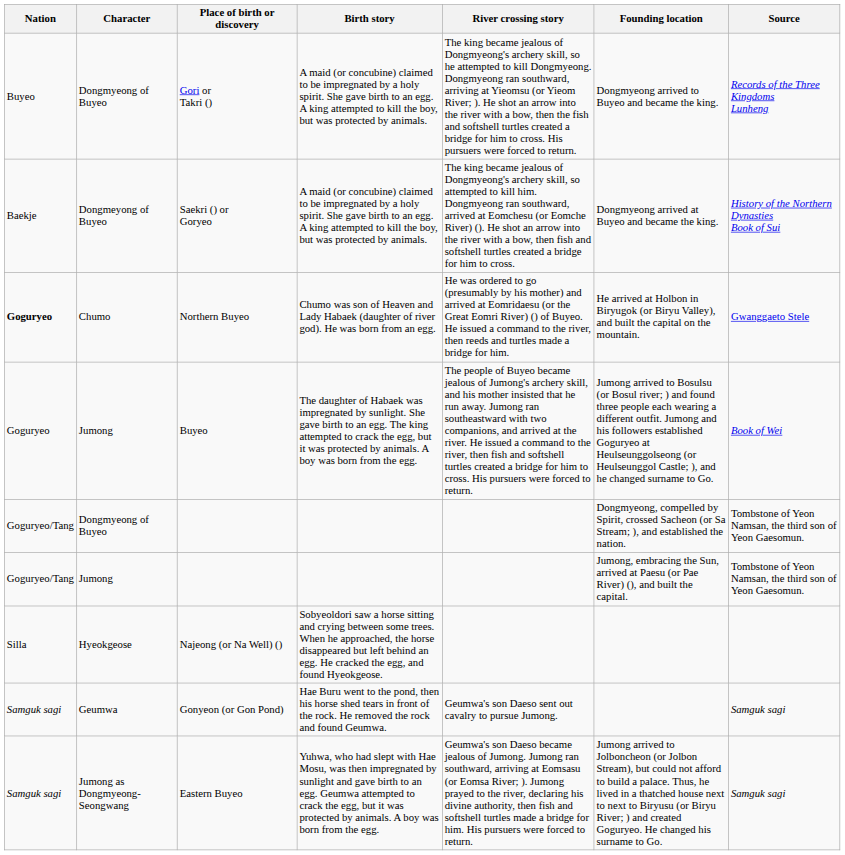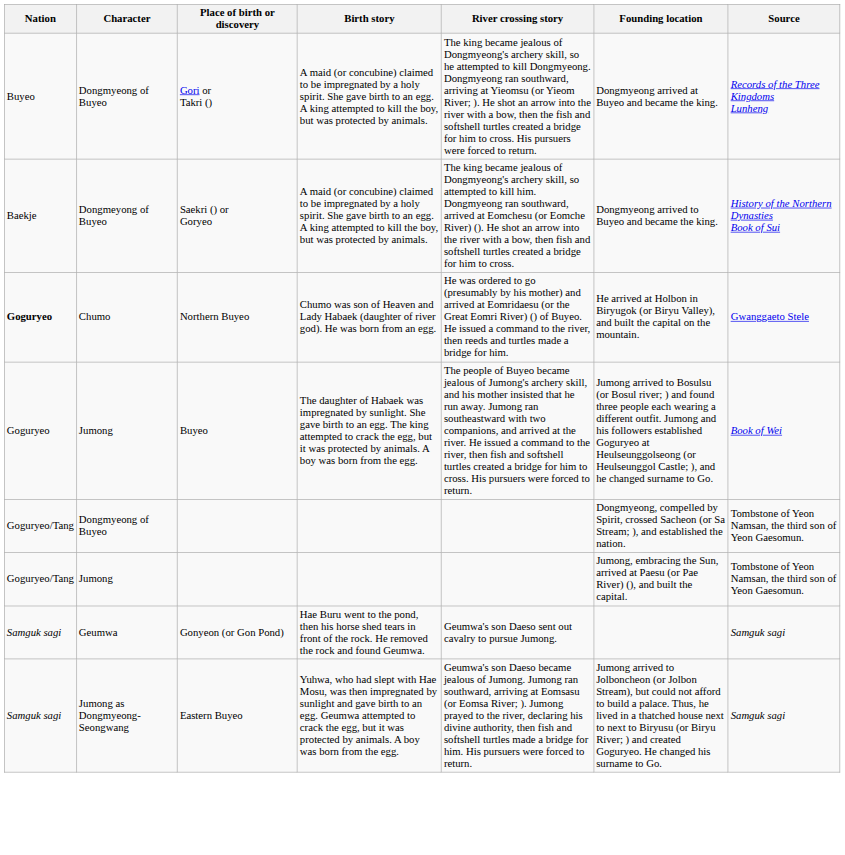 <table class="wikitable">
 <tr>
 <th scope="col" style="width: 100px;">Nation</th>
 <th scope="col" style="width: 300px;">Character</th>
 <th scope="col" style="width: 500px;">Place of birth or discovery</th>
 <th scope="col" style="width: 600px;">Birth story</th>
 <th scope="col" style="width: 600px;">River crossing story</th>
 <th scope="col" style="width: 400px;">Founding location</th>
 <th scope="col" style="width: 400px;">Source</th>
 </tr>
 <tr>
 <td>Buyeo</td>
 <td>Dongmyeong of Buyeo</td>
 <td><a href='#'>Gori</a> or<br>Takri ()</td>
 <td>A maid (or concubine) claimed to be impregnated by a holy spirit. She gave birth to an egg. A king attempted to kill the boy, but was protected by animals.</td>
 <td>The king became jealous of Dongmyeong's archery skill, so he attempted to kill Dongmyeong. Dongmyeong ran southward, arriving at Yieomsu (or Yieom River; ). He shot an arrow into the river with a bow, then the fish and softshell turtles created a bridge for him to cross. His pursuers were forced to return.</td>
-<td>Dongmyeong arrived to Buyeo and became the king.</td>
+<td>Dongmyeong arrived at Buyeo and became the king.</td>
 <td><em><a href='#'>Records of the Three Kingdoms</a></em><br><em><a href='#'>Lunheng</a></em></td>
 </tr>
 <tr>
 <td>Baekje</td>
 <td>Dongmeyong of Buyeo</td>
 <td>Saekri () or<br>Goryeo</td>
 <td>A maid (or concubine) claimed to be impregnated by a holy spirit. She gave birth to an egg. A king attempted to kill the boy, but was protected by animals.</td>
 <td>The king became jealous of Dongmyeong's archery skill, so attempted to kill him. Dongmyeong ran southward, arrived at Eomchesu (or Eomche River) (). He shot an arrow into the river with a bow, then fish and softshell turtles created a bridge for him to cross.</td>
-<td>Dongmyeong arrived at Buyeo and became the king.</td>
+<td>Dongmyeong arrived to Buyeo and became the king.</td>
 <td><em><a href='#'>History of the Northern Dynasties</a></em><br><em><a href='#'>Book of Sui</a></em></td>
 </tr>
 <tr>
 <td><strong>Goguryeo</strong></td>
 <td>Chumo</td>
 <td>Northern Buyeo</td>
 <td>Chumo was son of Heaven and Lady Habaek (daughter of river god). He was born from an egg.</td>
 <td>He was ordered to go (presumably by his mother) and arrived at Eomridaesu (or the Great Eomri River) () of Buyeo. He issued a command to the river, then reeds and turtles made a bridge for him.</td>
 <td>He arrived at Holbon in Biryugok (or Biryu Valley), and built the capital on the mountain.</td>
 <td><a href='#'>Gwanggaeto Stele</a></td>
 </tr>
 <tr>
 <td>Goguryeo</td>
 <td>Jumong</td>
 <td>Buyeo</td>
 <td>The daughter of Habaek was impregnated by sunlight. She gave birth to an egg. The king attempted to crack the egg, but it was protected by animals. A boy was born from the egg.</td>
 <td>The people of Buyeo became jealous of Jumong's archery skill, and his mother insisted that he run away. Jumong ran southeastward with two companions, and arrived at the river. He issued a command to the river, then fish and softshell turtles created a bridge for him to cross. His pursuers were forced to return.</td>
 <td>Jumong arrived to Bosulsu (or Bosul river; ) and found three people each wearing a different outfit. Jumong and his followers established Goguryeo at Heulseunggolseong (or Heulseunggol Castle; ), and he changed surname to Go.</td>
 <td><em><a href='#'>Book of Wei</a></em></td>
 </tr>
 <tr>
 <td>Goguryeo/Tang</td>
 <td>Dongmyeong of Buyeo</td>
 <td></td>
 <td></td>
 <td></td>
 <td>Dongmyeong, compelled by Spirit, crossed Sacheon (or Sa Stream; ), and established the nation.</td>
 <td>Tombstone of Yeon Namsan, the third son of Yeon Gaesomun.</td>
 </tr>
 <tr>
 <td>Goguryeo/Tang</td>
 <td>Jumong</td>
 <td></td>
 <td></td>
 <td></td>
 <td>Jumong, embracing the Sun, arrived at Paesu (or Pae River) (), and built the capital.</td>
 <td>Tombstone of Yeon Namsan, the third son of Yeon Gaesomun.</td>
 </tr>
 <tr>
-<td>Silla</td>
-<td>Hyeokgeose</td>
-<td>Najeong (or Na Well) ()</td>
-<td>Sobyeoldori saw a horse sitting and crying between some trees. When he approached, the horse disappeared but left behind an egg. He cracked the egg, and found Hyeokgeose.</td>
-<td></td>
-<td></td>
-<td></td>
-</tr>
-<tr>
 <td><em>Samguk sagi</em></td>
 <td>Geumwa</td>
 <td>Gonyeon (or Gon Pond)</td>
 <td>Hae Buru went to the pond, then his horse shed tears in front of the rock. He removed the rock and found Geumwa.</td>
 <td>Geumwa's son Daeso sent out cavalry to pursue Jumong.</td>
 <td></td>
 <td><em>Samguk sagi</em></td>
 </tr>
 <tr>
 <td><em>Samguk sagi</em></td>
 <td>Jumong as Dongmyeong-Seongwang</td>
 <td>Eastern Buyeo</td>
 <td>Yuhwa, who had slept with Hae Mosu, was then impregnated by sunlight and gave birth to an egg. Geumwa attempted to crack the egg, but it was protected by animals. A boy was born from the egg.</td>
 <td>Geumwa's son Daeso became jealous of Jumong. Jumong ran southward, arriving at Eomsasu (or Eomsa River; ). Jumong prayed to the river, declaring his divine authority, then fish and softshell turtles made a bridge for him. His pursuers were forced to return.</td>
 <td>Jumong arrived to Jolboncheon (or Jolbon Stream), but could not afford to build a palace. Thus, he lived in a thatched house next to next to Biryusu (or Biryu River; ) and created Goguryeo. He changed his surname to Go.</td>
 <td><em>Samguk sagi</em></td>
 </tr>
 </table>
